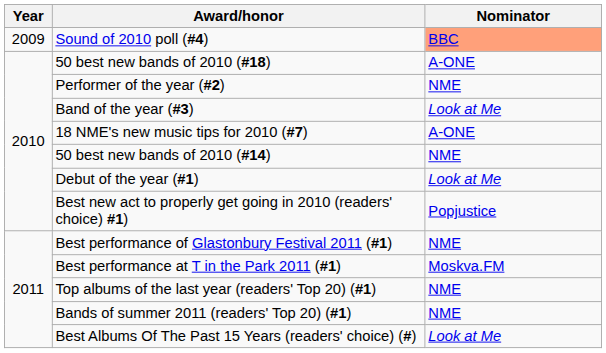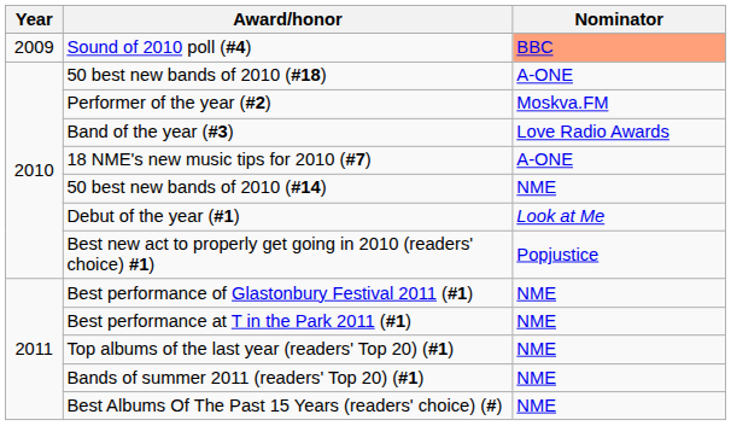 <table class="wikitable sortable" style="table-layout: fixed;" width="650">
 <tr>
 <th width="35">Year</th>
 <th width="325">Award/honor</th>
 <th width="150">Nominator</th>
 </tr>
 <tr>
 <td align="center" rowspan=1>2009</td>
 <td><a href='#'>Sound of 2010</a> poll (<strong>#4</strong>)</td>
 <td style="background: lightsalmon;"><a href='#'>BBC</a></td>
 </tr>
 <tr>
 <td align="center" rowspan=7>2010</td>
 <td>50 best new bands of 2010 (<strong>#18</strong>)</td>
 <td><a href='#'>A-ONE</a></td>
 </tr>
 <tr>
 <td>Performer of the year (<strong>#2</strong>)</td>
-<td><a href='#'>NME</a></td>
+<td><a href='#'>Moskva.FM</a></td>
 </tr>
 <tr>
 <td>Band of the year (<strong>#3</strong>)</td>
-<td><em><a href='#'>Look at Me</a></em></td>
+<td><a href='#'>Love Radio Awards</a></td>
 </tr>
 <tr>
 <td>18 NME's new music tips for 2010 (<strong>#7</strong>)</td>
 <td><a href='#'>A-ONE</a></td>
 </tr>
 <tr>
 <td>50 best new bands of 2010 (<strong>#14</strong>)</td>
 <td><a href='#'>NME</a></td>
 </tr>
 <tr>
 <td>Debut of the year (<strong>#1</strong>)</td>
 <td><em><a href='#'>Look at Me</a></em></td>
 </tr>
 <tr>
 <td>Best new act to properly get going in 2010 (readers' choice) <strong>#1</strong>)</td>
 <td><a href='#'>Popjustice</a></td>
 </tr>
 <tr>
 <td align="center" rowspan=5>2011</td>
 <td>Best performance of <a href='#'>Glastonbury Festival 2011</a> (<strong>#1</strong>)</td>
 <td><a href='#'>NME</a></td>
 </tr>
 <tr>
 <td>Best performance at <a href='#'>T in the Park 2011</a> (<strong>#1</strong>)</td>
-<td><a href='#'>Moskva.FM</a></td>
+<td><a href='#'>NME</a></td>
 </tr>
 <tr>
 <td>Top albums of the last year (readers' Top 20) (<strong>#1</strong>)</td>
 <td><a href='#'>NME</a></td>
 </tr>
 <tr>
 <td>Bands of summer 2011 (readers' Top 20) (<strong>#1</strong>)</td>
 <td><a href='#'>NME</a></td>
 </tr>
 <tr>
 <td>Best Albums Of The Past 15 Years (readers' choice) (<strong>#</strong>)</td>
-<td><em><a href='#'>Look at Me</a></em></td>
+<td><a href='#'>NME</a></td>
 </tr>
 </table>
